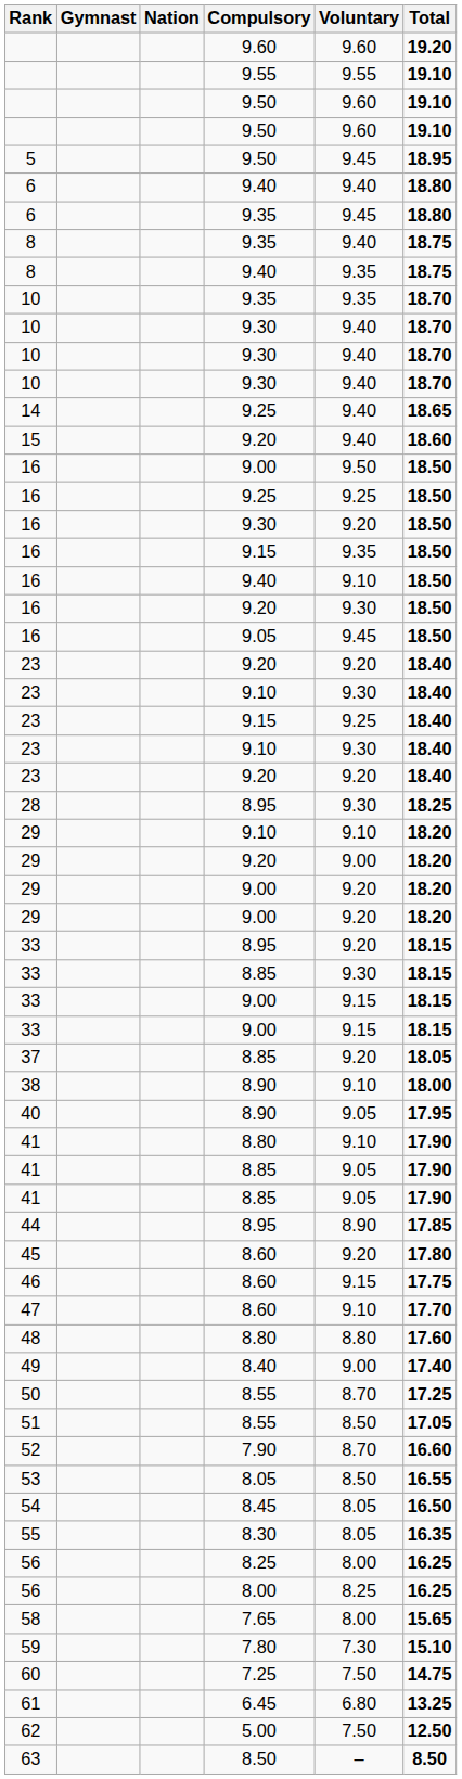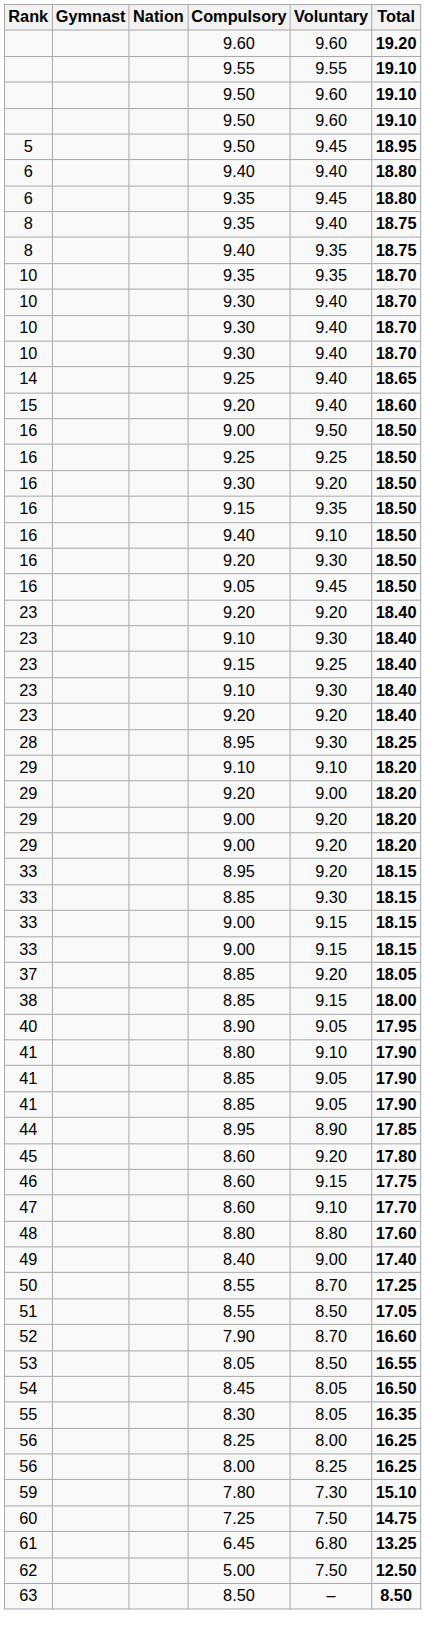 <table class="wikitable sortable" style="text-align:center">
 <tr>
 <th>Rank</th>
 <th>Gymnast</th>
 <th>Nation</th>
 <th>Compulsory</th>
 <th>Voluntary</th>
 <th>Total</th>
 </tr>
 <tr>
 <td></td>
 <td align=left></td>
 <td align=left></td>
 <td>9.60</td>
 <td>9.60</td>
 <td><strong>19.20</strong></td>
 </tr>
 <tr>
 <td></td>
 <td align=left></td>
 <td align=left></td>
 <td>9.55</td>
 <td>9.55</td>
 <td><strong>19.10</strong></td>
 </tr>
 <tr>
 <td></td>
 <td align=left></td>
 <td align=left></td>
 <td>9.50</td>
 <td>9.60</td>
 <td><strong>19.10</strong></td>
 </tr>
 <tr>
 <td></td>
 <td align=left></td>
 <td align=left></td>
 <td>9.50</td>
 <td>9.60</td>
 <td><strong>19.10</strong></td>
 </tr>
 <tr>
 <td>5</td>
 <td align=left></td>
 <td align=left></td>
 <td>9.50</td>
 <td>9.45</td>
 <td><strong>18.95</strong></td>
 </tr>
 <tr>
 <td>6</td>
 <td align=left></td>
 <td align=left></td>
 <td>9.40</td>
 <td>9.40</td>
 <td><strong>18.80</strong></td>
 </tr>
 <tr>
 <td>6</td>
 <td align=left></td>
 <td align=left></td>
 <td>9.35</td>
 <td>9.45</td>
 <td><strong>18.80</strong></td>
 </tr>
 <tr>
 <td>8</td>
 <td align=left></td>
 <td align=left></td>
 <td>9.35</td>
 <td>9.40</td>
 <td><strong>18.75</strong></td>
 </tr>
 <tr>
 <td>8</td>
 <td align=left></td>
 <td align=left></td>
 <td>9.40</td>
 <td>9.35</td>
 <td><strong>18.75</strong></td>
 </tr>
 <tr>
 <td>10</td>
 <td align=left></td>
 <td align=left></td>
 <td>9.35</td>
 <td>9.35</td>
 <td><strong>18.70</strong></td>
 </tr>
 <tr>
 <td>10</td>
 <td align=left></td>
 <td align=left></td>
 <td>9.30</td>
 <td>9.40</td>
 <td><strong>18.70</strong></td>
 </tr>
 <tr>
 <td>10</td>
 <td align=left></td>
 <td align=left></td>
 <td>9.30</td>
 <td>9.40</td>
 <td><strong>18.70</strong></td>
 </tr>
 <tr>
 <td>10</td>
 <td align=left></td>
 <td align=left></td>
 <td>9.30</td>
 <td>9.40</td>
 <td><strong>18.70</strong></td>
 </tr>
 <tr>
 <td>14</td>
 <td align=left></td>
 <td align=left></td>
 <td>9.25</td>
 <td>9.40</td>
 <td><strong>18.65</strong></td>
 </tr>
 <tr>
 <td>15</td>
 <td align=left></td>
 <td align=left></td>
 <td>9.20</td>
 <td>9.40</td>
 <td><strong>18.60</strong></td>
 </tr>
 <tr>
 <td>16</td>
 <td align=left></td>
 <td align=left></td>
 <td>9.00</td>
 <td>9.50</td>
 <td><strong>18.50</strong></td>
 </tr>
 <tr>
 <td>16</td>
 <td align=left></td>
 <td align=left></td>
 <td>9.25</td>
 <td>9.25</td>
 <td><strong>18.50</strong></td>
 </tr>
 <tr>
 <td>16</td>
 <td align=left></td>
 <td align=left></td>
 <td>9.30</td>
 <td>9.20</td>
 <td><strong>18.50</strong></td>
 </tr>
 <tr>
 <td>16</td>
 <td align=left></td>
 <td align=left></td>
 <td>9.15</td>
 <td>9.35</td>
 <td><strong>18.50</strong></td>
 </tr>
 <tr>
 <td>16</td>
 <td align=left></td>
 <td align=left></td>
 <td>9.40</td>
 <td>9.10</td>
 <td><strong>18.50</strong></td>
 </tr>
 <tr>
 <td>16</td>
 <td align=left></td>
 <td align=left></td>
 <td>9.20</td>
 <td>9.30</td>
 <td><strong>18.50</strong></td>
 </tr>
 <tr>
 <td>16</td>
 <td align=left></td>
 <td align=left></td>
 <td>9.05</td>
 <td>9.45</td>
 <td><strong>18.50</strong></td>
 </tr>
 <tr>
 <td>23</td>
 <td align=left></td>
 <td align=left></td>
 <td>9.20</td>
 <td>9.20</td>
 <td><strong>18.40</strong></td>
 </tr>
 <tr>
 <td>23</td>
 <td align=left></td>
 <td align=left></td>
 <td>9.10</td>
 <td>9.30</td>
 <td><strong>18.40</strong></td>
 </tr>
 <tr>
 <td>23</td>
 <td align=left></td>
 <td align=left></td>
 <td>9.15</td>
 <td>9.25</td>
 <td><strong>18.40</strong></td>
 </tr>
 <tr>
 <td>23</td>
 <td align=left></td>
 <td align=left></td>
 <td>9.10</td>
 <td>9.30</td>
 <td><strong>18.40</strong></td>
 </tr>
 <tr>
 <td>23</td>
 <td align=left></td>
 <td align=left></td>
 <td>9.20</td>
 <td>9.20</td>
 <td><strong>18.40</strong></td>
 </tr>
 <tr>
 <td>28</td>
 <td align=left></td>
 <td align=left></td>
 <td>8.95</td>
 <td>9.30</td>
 <td><strong>18.25</strong></td>
 </tr>
 <tr>
 <td>29</td>
 <td align=left></td>
 <td align=left></td>
 <td>9.10</td>
 <td>9.10</td>
 <td><strong>18.20</strong></td>
 </tr>
 <tr>
 <td>29</td>
 <td align=left></td>
 <td align=left></td>
 <td>9.20</td>
 <td>9.00</td>
 <td><strong>18.20</strong></td>
 </tr>
 <tr>
 <td>29</td>
 <td align=left></td>
 <td align=left></td>
 <td>9.00</td>
 <td>9.20</td>
 <td><strong>18.20</strong></td>
 </tr>
 <tr>
 <td>29</td>
 <td align=left></td>
 <td align=left></td>
 <td>9.00</td>
 <td>9.20</td>
 <td><strong>18.20</strong></td>
 </tr>
 <tr>
 <td>33</td>
 <td align=left></td>
 <td align=left></td>
 <td>8.95</td>
 <td>9.20</td>
 <td><strong>18.15</strong></td>
 </tr>
 <tr>
 <td>33</td>
 <td align=left></td>
 <td align=left></td>
 <td>8.85</td>
 <td>9.30</td>
 <td><strong>18.15</strong></td>
 </tr>
 <tr>
 <td>33</td>
 <td align=left></td>
 <td align=left></td>
 <td>9.00</td>
 <td>9.15</td>
 <td><strong>18.15</strong></td>
 </tr>
 <tr>
 <td>33</td>
 <td align=left></td>
 <td align=left></td>
 <td>9.00</td>
 <td>9.15</td>
 <td><strong>18.15</strong></td>
 </tr>
 <tr>
 <td>37</td>
 <td align=left></td>
 <td align=left></td>
 <td>8.85</td>
 <td>9.20</td>
 <td><strong>18.05</strong></td>
 </tr>
 <tr>
 <td>38</td>
 <td align=left></td>
 <td align=left></td>
-<td>8.90</td>
-<td>9.10</td>
+<td>8.85</td>
+<td>9.15</td>
 <td><strong>18.00</strong></td>
 </tr>
 <tr>
 <td>40</td>
 <td align=left></td>
 <td align=left></td>
 <td>8.90</td>
 <td>9.05</td>
 <td><strong>17.95</strong></td>
 </tr>
 <tr>
 <td>41</td>
 <td align=left></td>
 <td align=left></td>
 <td>8.80</td>
 <td>9.10</td>
 <td><strong>17.90</strong></td>
 </tr>
 <tr>
 <td>41</td>
 <td align=left></td>
 <td align=left></td>
 <td>8.85</td>
 <td>9.05</td>
 <td><strong>17.90</strong></td>
 </tr>
 <tr>
 <td>41</td>
 <td align=left></td>
 <td align=left></td>
 <td>8.85</td>
 <td>9.05</td>
 <td><strong>17.90</strong></td>
 </tr>
 <tr>
 <td>44</td>
 <td align=left></td>
 <td align=left></td>
 <td>8.95</td>
 <td>8.90</td>
 <td><strong>17.85</strong></td>
 </tr>
 <tr>
 <td>45</td>
 <td align=left></td>
 <td align=left></td>
 <td>8.60</td>
 <td>9.20</td>
 <td><strong>17.80</strong></td>
 </tr>
 <tr>
 <td>46</td>
 <td align=left></td>
 <td align=left></td>
 <td>8.60</td>
 <td>9.15</td>
 <td><strong>17.75</strong></td>
 </tr>
 <tr>
 <td>47</td>
 <td align=left></td>
 <td align=left></td>
 <td>8.60</td>
 <td>9.10</td>
 <td><strong>17.70</strong></td>
 </tr>
 <tr>
 <td>48</td>
 <td align=left></td>
 <td align=left></td>
 <td>8.80</td>
 <td>8.80</td>
 <td><strong>17.60</strong></td>
 </tr>
 <tr>
 <td>49</td>
 <td align=left></td>
 <td align=left></td>
 <td>8.40</td>
 <td>9.00</td>
 <td><strong>17.40</strong></td>
 </tr>
 <tr>
 <td>50</td>
 <td align=left></td>
 <td align=left></td>
 <td>8.55</td>
 <td>8.70</td>
 <td><strong>17.25</strong></td>
 </tr>
 <tr>
 <td>51</td>
 <td align=left></td>
 <td align=left></td>
 <td>8.55</td>
 <td>8.50</td>
 <td><strong>17.05</strong></td>
 </tr>
 <tr>
 <td>52</td>
 <td align=left></td>
 <td align=left></td>
 <td>7.90</td>
 <td>8.70</td>
 <td><strong>16.60</strong></td>
 </tr>
 <tr>
 <td>53</td>
 <td align=left></td>
 <td align=left></td>
 <td>8.05</td>
 <td>8.50</td>
 <td><strong>16.55</strong></td>
 </tr>
 <tr>
 <td>54</td>
 <td align=left></td>
 <td align=left></td>
 <td>8.45</td>
 <td>8.05</td>
 <td><strong>16.50</strong></td>
 </tr>
 <tr>
 <td>55</td>
 <td align=left></td>
 <td align=left></td>
 <td>8.30</td>
 <td>8.05</td>
 <td><strong>16.35</strong></td>
 </tr>
 <tr>
 <td>56</td>
 <td align=left></td>
 <td align=left></td>
 <td>8.25</td>
 <td>8.00</td>
 <td><strong>16.25</strong></td>
 </tr>
 <tr>
 <td>56</td>
 <td align=left></td>
 <td align=left></td>
 <td>8.00</td>
 <td>8.25</td>
 <td><strong>16.25</strong></td>
 </tr>
 <tr>
-<td>58</td>
-<td align=left></td>
-<td align=left></td>
-<td>7.65</td>
-<td>8.00</td>
-<td><strong>15.65</strong></td>
-</tr>
-<tr>
 <td>59</td>
 <td align=left></td>
 <td align=left></td>
 <td>7.80</td>
 <td>7.30</td>
 <td><strong>15.10</strong></td>
 </tr>
 <tr>
 <td>60</td>
 <td align=left></td>
 <td align=left></td>
 <td>7.25</td>
 <td>7.50</td>
 <td><strong>14.75</strong></td>
 </tr>
 <tr>
 <td>61</td>
 <td align=left></td>
 <td align=left></td>
 <td>6.45</td>
 <td>6.80</td>
 <td><strong>13.25</strong></td>
 </tr>
 <tr>
 <td>62</td>
 <td align=left></td>
 <td align=left></td>
 <td>5.00</td>
 <td>7.50</td>
 <td><strong>12.50</strong></td>
 </tr>
 <tr>
 <td>63</td>
 <td align=left></td>
 <td align=left></td>
 <td>8.50</td>
 <td>–</td>
 <td><strong>8.50</strong></td>
 </tr>
 </table>
